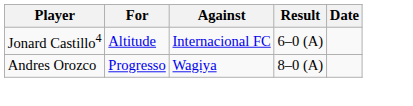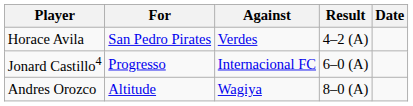 <table class="wikitable">
 <tr>
 <th>Player</th>
 <th>For</th>
 <th>Against</th>
 <th align=center>Result</th>
 <th>Date</th>
 </tr>
 <tr>
+<td> Horace Avila</td>
+<td><a href='#'>San Pedro Pirates</a></td>
+<td><a href='#'>Verdes</a></td>
+<td align="center">4–2 (A)</td>
+<td></td>
+</tr>
+<tr>
 <td> Jonard Castillo<sup>4</sup></td>
-<td><a href='#'>Altitude</a></td>
+<td><a href='#'>Progresso</a></td>
 <td><a href='#'>Internacional FC</a></td>
 <td align="center">6–0 (A)</td>
 <td></td>
 </tr>
 <tr>
 <td> Andres Orozco</td>
-<td><a href='#'>Progresso</a></td>
+<td><a href='#'>Altitude</a></td>
 <td><a href='#'>Wagiya</a></td>
 <td align="center">8–0 (A)</td>
 <td></td>
 </tr>
 </table>
